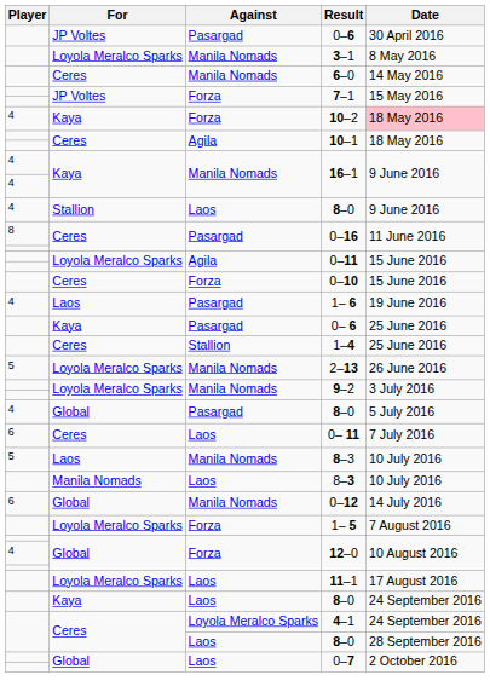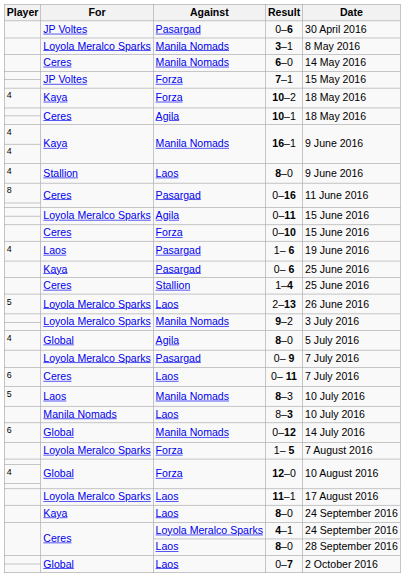 <table class="wikitable sortable">
 <tr>
 <th>Player</th>
 <th>For</th>
 <th>Against</th>
 <th>Result</th>
 <th>Date</th>
 </tr>
 <tr>
 <td> </td>
 <td><a href='#'>JP Voltes</a></td>
 <td><a href='#'>Pasargad</a></td>
 <td style="text-align:center">0–<strong>6</strong></td>
 <td>30 April 2016</td>
 </tr>
 <tr>
 <td> </td>
 <td><a href='#'>Loyola Meralco Sparks</a></td>
 <td><a href='#'>Manila Nomads</a></td>
 <td style="text-align:center"><strong>3</strong>–1</td>
 <td>8 May 2016</td>
 </tr>
 <tr>
 <td> </td>
 <td><a href='#'>Ceres</a></td>
 <td><a href='#'>Manila Nomads</a></td>
 <td style="text-align:center"><strong>6</strong>–0</td>
 <td>14 May 2016</td>
 </tr>
 <tr>
 <td> </td>
 <td rowspan=2><a href='#'>JP Voltes</a></td>
 <td rowspan=2><a href='#'>Forza</a></td>
 <td style="text-align:center" rowspan=2><strong>7</strong>–1</td>
 <td rowspan=2>15 May 2016</td>
 </tr>
 <tr>
 <td> </td>
 </tr>
 <tr>
 <td> <sup>4</sup></td>
 <td><a href='#'>Kaya</a></td>
 <td><a href='#'>Forza</a></td>
 <td style="text-align:center"><strong>10</strong>–2</td>
-<td style="background: pink;">18 May 2016</td>
+<td>18 May 2016</td>
 </tr>
 <tr>
 <td> </td>
 <td rowspan=2><a href='#'>Ceres</a></td>
 <td rowspan=2><a href='#'>Agila</a></td>
 <td style="text-align:center" rowspan=2><strong>10</strong>–1</td>
 <td rowspan=2>18 May 2016</td>
 </tr>
 <tr>
 <td> </td>
 </tr>
 <tr>
 <td> <sup>4</sup></td>
 <td rowspan=2><a href='#'>Kaya</a></td>
 <td rowspan=2><a href='#'>Manila Nomads</a></td>
 <td style="text-align:center" rowspan=2><strong>16</strong>–1</td>
 <td rowspan=2>9 June 2016</td>
 </tr>
 <tr>
 <td> <sup>4</sup></td>
 </tr>
 <tr>
 <td> <sup>4</sup></td>
 <td><a href='#'>Stallion</a></td>
 <td><a href='#'>Laos</a></td>
 <td style="text-align:center"><strong>8</strong>–0</td>
 <td>9 June 2016</td>
 </tr>
 <tr>
 <td> <sup>8</sup></td>
 <td rowspan=2><a href='#'>Ceres</a></td>
 <td rowspan=2><a href='#'>Pasargad</a></td>
 <td style="text-align:center" rowspan=2>0–<strong>16</strong></td>
 <td rowspan=2>11 June 2016</td>
 </tr>
 <tr>
 <td> </td>
 </tr>
 <tr>
 <td> </td>
 <td rowspan=2><a href='#'>Loyola Meralco Sparks</a></td>
 <td rowspan=2><a href='#'>Agila</a></td>
 <td style="text-align:center" rowspan=2>0–<strong>11</strong></td>
 <td rowspan=2>15 June 2016</td>
 </tr>
 <tr>
 <td> </td>
 </tr>
 <tr>
 <td> </td>
 <td><a href='#'>Ceres</a></td>
 <td><a href='#'>Forza</a></td>
 <td style="text-align:center">0–<strong>10</strong></td>
 <td>15 June 2016</td>
 </tr>
 <tr>
 <td> <sup>4</sup></td>
 <td><a href='#'>Laos</a></td>
 <td><a href='#'>Pasargad</a></td>
 <td style="text-align:center">1– <strong>6</strong></td>
 <td>19 June 2016</td>
 </tr>
 <tr>
 <td> </td>
 <td><a href='#'>Kaya</a></td>
 <td><a href='#'>Pasargad</a></td>
 <td style="text-align:center">0– <strong>6</strong></td>
 <td>25 June 2016</td>
 </tr>
 <tr>
 <td> </td>
 <td><a href='#'>Ceres</a></td>
 <td><a href='#'>Stallion</a></td>
 <td style="text-align:center">1–<strong>4</strong></td>
 <td>25 June 2016</td>
 </tr>
 <tr>
 <td> <sup>5</sup></td>
 <td><a href='#'>Loyola Meralco Sparks</a></td>
-<td><a href='#'>Manila Nomads</a></td>
+<td><a href='#'>Laos</a></td>
 <td style="text-align:center">2–<strong>13</strong></td>
 <td>26 June 2016</td>
 </tr>
 <tr>
 <td> </td>
 <td rowspan=2><a href='#'>Loyola Meralco Sparks</a></td>
 <td rowspan=2><a href='#'>Manila Nomads</a></td>
 <td rowspan=2 style="text-align:center"><strong>9</strong>–2</td>
 <td rowspan=2>3 July 2016</td>
 </tr>
 <tr>
 <td> </td>
 </tr>
 <tr>
 <td> <sup>4</sup></td>
 <td><a href='#'>Global</a></td>
-<td><a href='#'>Pasargad</a></td>
+<td><a href='#'>Agila</a></td>
 <td style="text-align:center"><strong>8</strong>–0</td>
 <td>5 July 2016</td>
+</tr>
+<tr>
+<td> </td>
+<td><a href='#'>Loyola Meralco Sparks</a></td>
+<td><a href='#'>Pasargad</a></td>
+<td style="text-align:center">0– <strong>9</strong></td>
+<td>7 July 2016</td>
 </tr>
 <tr>
 <td> <sup>6</sup></td>
 <td><a href='#'>Ceres</a></td>
 <td><a href='#'>Laos</a></td>
 <td style="text-align:center">0– <strong>11</strong></td>
 <td>7 July 2016</td>
 </tr>
 <tr>
 <td> <sup>5</sup></td>
 <td><a href='#'>Laos</a></td>
 <td><a href='#'>Manila Nomads</a></td>
 <td style="text-align:center"><strong>8</strong>–3</td>
 <td>10 July 2016</td>
 </tr>
 <tr>
 <td> </td>
 <td><a href='#'>Manila Nomads</a></td>
 <td><a href='#'>Laos</a></td>
 <td style="text-align:center">8–<strong>3</strong></td>
 <td>10 July 2016</td>
 </tr>
 <tr>
 <td> <sup>6</sup></td>
 <td><a href='#'>Global</a></td>
 <td><a href='#'>Manila Nomads</a></td>
 <td style="text-align:center">0–<strong>12</strong></td>
 <td>14 July 2016</td>
 </tr>
 <tr>
 <td> </td>
 <td><a href='#'>Loyola Meralco Sparks</a></td>
 <td><a href='#'>Forza</a></td>
 <td style="text-align:center">1– <strong>5</strong></td>
 <td>7 August 2016</td>
 </tr>
 <tr>
 <td> </td>
 <td rowspan=3><a href='#'>Global</a></td>
 <td rowspan=3><a href='#'>Forza</a></td>
 <td style="text-align:center" rowspan=3><strong>12</strong>–0</td>
 <td rowspan=3>10 August 2016</td>
 </tr>
 <tr>
 <td> <sup>4</sup></td>
 </tr>
 <tr>
 <td> </td>
 </tr>
 <tr>
 <td> </td>
 <td><a href='#'>Loyola Meralco Sparks</a></td>
 <td><a href='#'>Laos</a></td>
 <td style="text-align:center"><strong>11</strong>–1</td>
 <td>17 August 2016</td>
 </tr>
 <tr>
 <td> </td>
 <td><a href='#'>Kaya</a></td>
 <td><a href='#'>Laos</a></td>
 <td style="text-align:center"><strong>8</strong>–0</td>
 <td>24 September 2016</td>
 </tr>
 <tr>
 <td rowspan="2"> </td>
 <td rowspan="2"><a href='#'>Ceres</a></td>
 <td><a href='#'>Loyola Meralco Sparks</a></td>
 <td style="text-align:center"><strong>4</strong>–1</td>
 <td>24 September 2016</td>
 </tr>
 <tr>
 <td><a href='#'>Laos</a></td>
 <td style="text-align:center"><strong>8</strong>–0</td>
 <td>28 September 2016</td>
 </tr>
 <tr>
 <td> </td>
 <td rowspan=2><a href='#'>Global</a></td>
 <td rowspan=2><a href='#'>Laos</a></td>
 <td style="text-align:center" rowspan=2>0–<strong>7</strong></td>
 <td rowspan=2>2 October 2016</td>
 </tr>
 <tr>
 <td> </td>
 </tr>
 </table>
